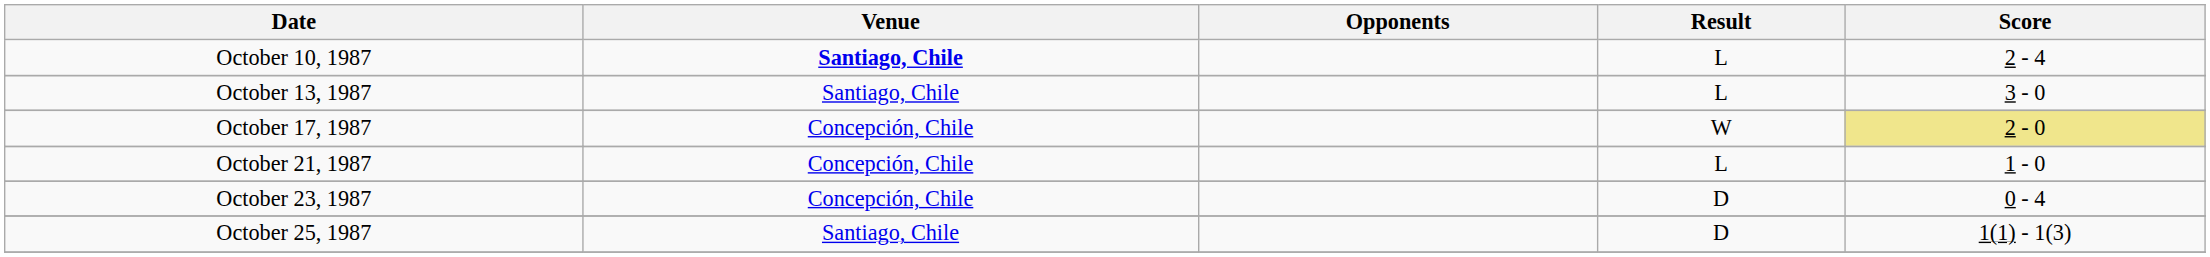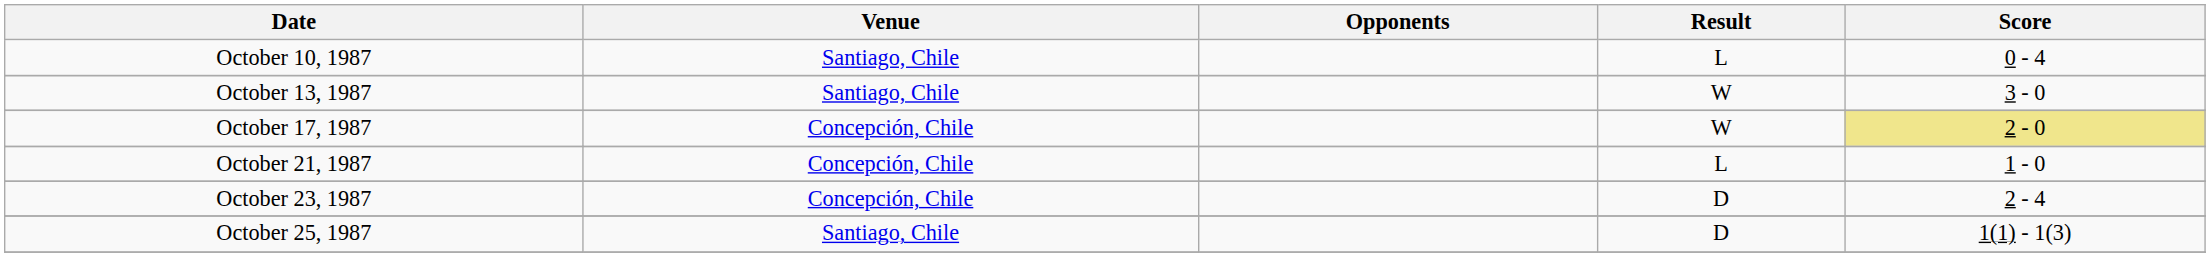 <table class="wikitable small" style="text-align:center" width="100%">
 <tr>
 <th>Date</th>
 <th>Venue</th>
 <th>Opponents</th>
 <th>Result</th>
 <th>Score</th>
 </tr>
 <tr>
 <td>October 10, 1987</td>
-<td><strong><a href='#'>Santiago, Chile</a></strong></td>
+<td><a href='#'>Santiago, Chile</a></td>
 <td></td>
 <td>L</td>
-<td><u>2</u> - 4</td>
+<td><u>0</u> - 4</td>
 </tr>
 <tr>
 </tr>
 <tr>
 <td>October 13, 1987</td>
 <td><a href='#'>Santiago, Chile</a></td>
 <td></td>
-<td>L</td>
+<td>W</td>
 <td><u>3</u> - 0</td>
 </tr>
 <tr>
 </tr>
 <tr>
 <td>October 17, 1987</td>
 <td><a href='#'>Concepción, Chile</a></td>
 <td></td>
 <td>W</td>
 <td style="background: khaki;"><u>2</u> - 0</td>
 </tr>
 <tr>
 </tr>
 <tr>
 <td>October 21, 1987</td>
 <td><a href='#'>Concepción, Chile</a></td>
 <td></td>
 <td>L</td>
 <td><u>1</u> - 0</td>
 </tr>
 <tr>
 </tr>
 <tr>
 <td>October 23, 1987</td>
 <td><a href='#'>Concepción, Chile</a></td>
 <td></td>
 <td>D</td>
-<td><u>0</u> - 4</td>
+<td><u>2</u> - 4</td>
 </tr>
 <tr>
 </tr>
 <tr>
 <td>October 25, 1987</td>
 <td><a href='#'>Santiago, Chile</a></td>
 <td></td>
 <td>D</td>
 <td><u>1(1)</u> - 1(3)</td>
 </tr>
 <tr>
 </tr>
 <tr>
 </tr>
 </table>
